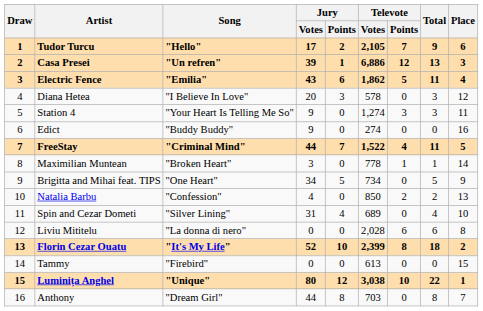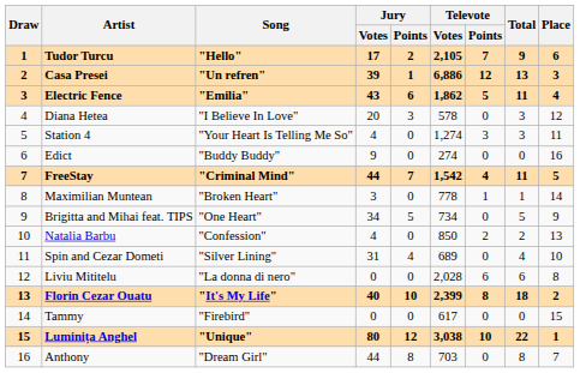 <table class="sortable wikitable" style="margin: 1em auto 1em auto; text-align:center">
 <tr>
 <th rowspan="2">Draw</th>
 <th rowspan="2">Artist</th>
 <th rowspan="2">Song</th>
 <th colspan="2">Jury</th>
 <th colspan="2">Televote</th>
 <th rowspan="2">Total</th>
 <th rowspan="2">Place</th>
 </tr>
 <tr>
 <th>Votes</th>
 <th>Points</th>
 <th>Votes</th>
 <th>Points</th>
 </tr>
 <tr style="font-weight:bold; background:navajowhite;">
 <td>1</td>
 <td align="left">Tudor Turcu</td>
 <td align="left">"Hello"</td>
 <td>17</td>
 <td>2</td>
 <td>2,105</td>
 <td>7</td>
 <td>9</td>
 <td>6</td>
 </tr>
 <tr style="font-weight:bold; background:navajowhite;">
 <td>2</td>
 <td align="left">Casa Presei</td>
 <td align="left">"Un refren"</td>
 <td>39</td>
 <td>1</td>
 <td>6,886</td>
 <td>12</td>
 <td>13</td>
 <td>3</td>
 </tr>
 <tr style="font-weight:bold; background:navajowhite;">
 <td>3</td>
 <td align="left">Electric Fence</td>
 <td align="left">"Emilia"</td>
 <td>43</td>
 <td>6</td>
 <td>1,862</td>
 <td>5</td>
 <td>11</td>
 <td>4</td>
 </tr>
 <tr>
 <td>4</td>
 <td align="left">Diana Hetea</td>
 <td align="left">"I Believe In Love"</td>
 <td>20</td>
 <td>3</td>
 <td>578</td>
 <td>0</td>
 <td>3</td>
 <td>12</td>
 </tr>
 <tr>
 <td>5</td>
 <td align="left">Station 4</td>
 <td align="left">"Your Heart Is Telling Me So"</td>
-<td>9</td>
+<td>4</td>
 <td>0</td>
 <td>1,274</td>
 <td>3</td>
 <td>3</td>
 <td>11</td>
 </tr>
 <tr>
 <td>6</td>
 <td align="left">Edict</td>
 <td align="left">"Buddy Buddy"</td>
 <td>9</td>
 <td>0</td>
 <td>274</td>
 <td>0</td>
 <td>0</td>
 <td>16</td>
 </tr>
 <tr style="font-weight:bold; background:navajowhite;">
 <td>7</td>
 <td align="left">FreeStay</td>
 <td align="left">"Criminal Mind"</td>
 <td>44</td>
 <td>7</td>
-<td>1,522</td>
+<td>1,542</td>
 <td>4</td>
 <td>11</td>
 <td>5</td>
 </tr>
 <tr>
 <td>8</td>
 <td align="left">Maximilian Muntean</td>
 <td align="left">"Broken Heart"</td>
 <td>3</td>
 <td>0</td>
 <td>778</td>
 <td>1</td>
 <td>1</td>
 <td>14</td>
 </tr>
 <tr>
 <td>9</td>
 <td align="left">Brigitta and Mihai feat. TIPS</td>
 <td align="left">"One Heart"</td>
 <td>34</td>
 <td>5</td>
 <td>734</td>
 <td>0</td>
 <td>5</td>
 <td>9</td>
 </tr>
 <tr>
 <td>10</td>
 <td align="left"><a href='#'>Natalia Barbu</a></td>
 <td align="left">"Confession"</td>
 <td>4</td>
 <td>0</td>
 <td>850</td>
 <td>2</td>
 <td>2</td>
 <td>13</td>
 </tr>
 <tr>
 <td>11</td>
 <td align="left">Spin and Cezar Dometi</td>
 <td align="left">"Silver Lining"</td>
 <td>31</td>
 <td>4</td>
 <td>689</td>
 <td>0</td>
 <td>4</td>
 <td>10</td>
 </tr>
 <tr>
 <td>12</td>
 <td align="left">Liviu Mititelu</td>
 <td align="left">"La donna di nero"</td>
 <td>0</td>
 <td>0</td>
 <td>2,028</td>
 <td>6</td>
 <td>6</td>
 <td>8</td>
 </tr>
 <tr style="font-weight:bold; background:navajowhite;">
 <td>13</td>
 <td align="left"><a href='#'>Florin Cezar Ouatu</a></td>
 <td align="left">"<a href='#'>It's My Life</a>"</td>
-<td>52</td>
+<td>40</td>
 <td>10</td>
 <td>2,399</td>
 <td>8</td>
 <td>18</td>
 <td>2</td>
 </tr>
 <tr>
 <td>14</td>
 <td align="left">Tammy</td>
 <td align="left">"Firebird"</td>
 <td>0</td>
 <td>0</td>
-<td>613</td>
+<td>617</td>
 <td>0</td>
 <td>0</td>
 <td>15</td>
 </tr>
 <tr style="font-weight:bold; background:navajowhite;">
 <td>15</td>
 <td align="left"><a href='#'>Luminița Anghel</a></td>
 <td align="left">"Unique"</td>
 <td>80</td>
 <td>12</td>
 <td>3,038</td>
 <td>10</td>
 <td>22</td>
 <td>1</td>
 </tr>
 <tr>
 <td>16</td>
 <td align="left">Anthony</td>
 <td align="left">"Dream Girl"</td>
 <td>44</td>
 <td>8</td>
 <td>703</td>
 <td>0</td>
 <td>8</td>
 <td>7</td>
 </tr>
 </table>
